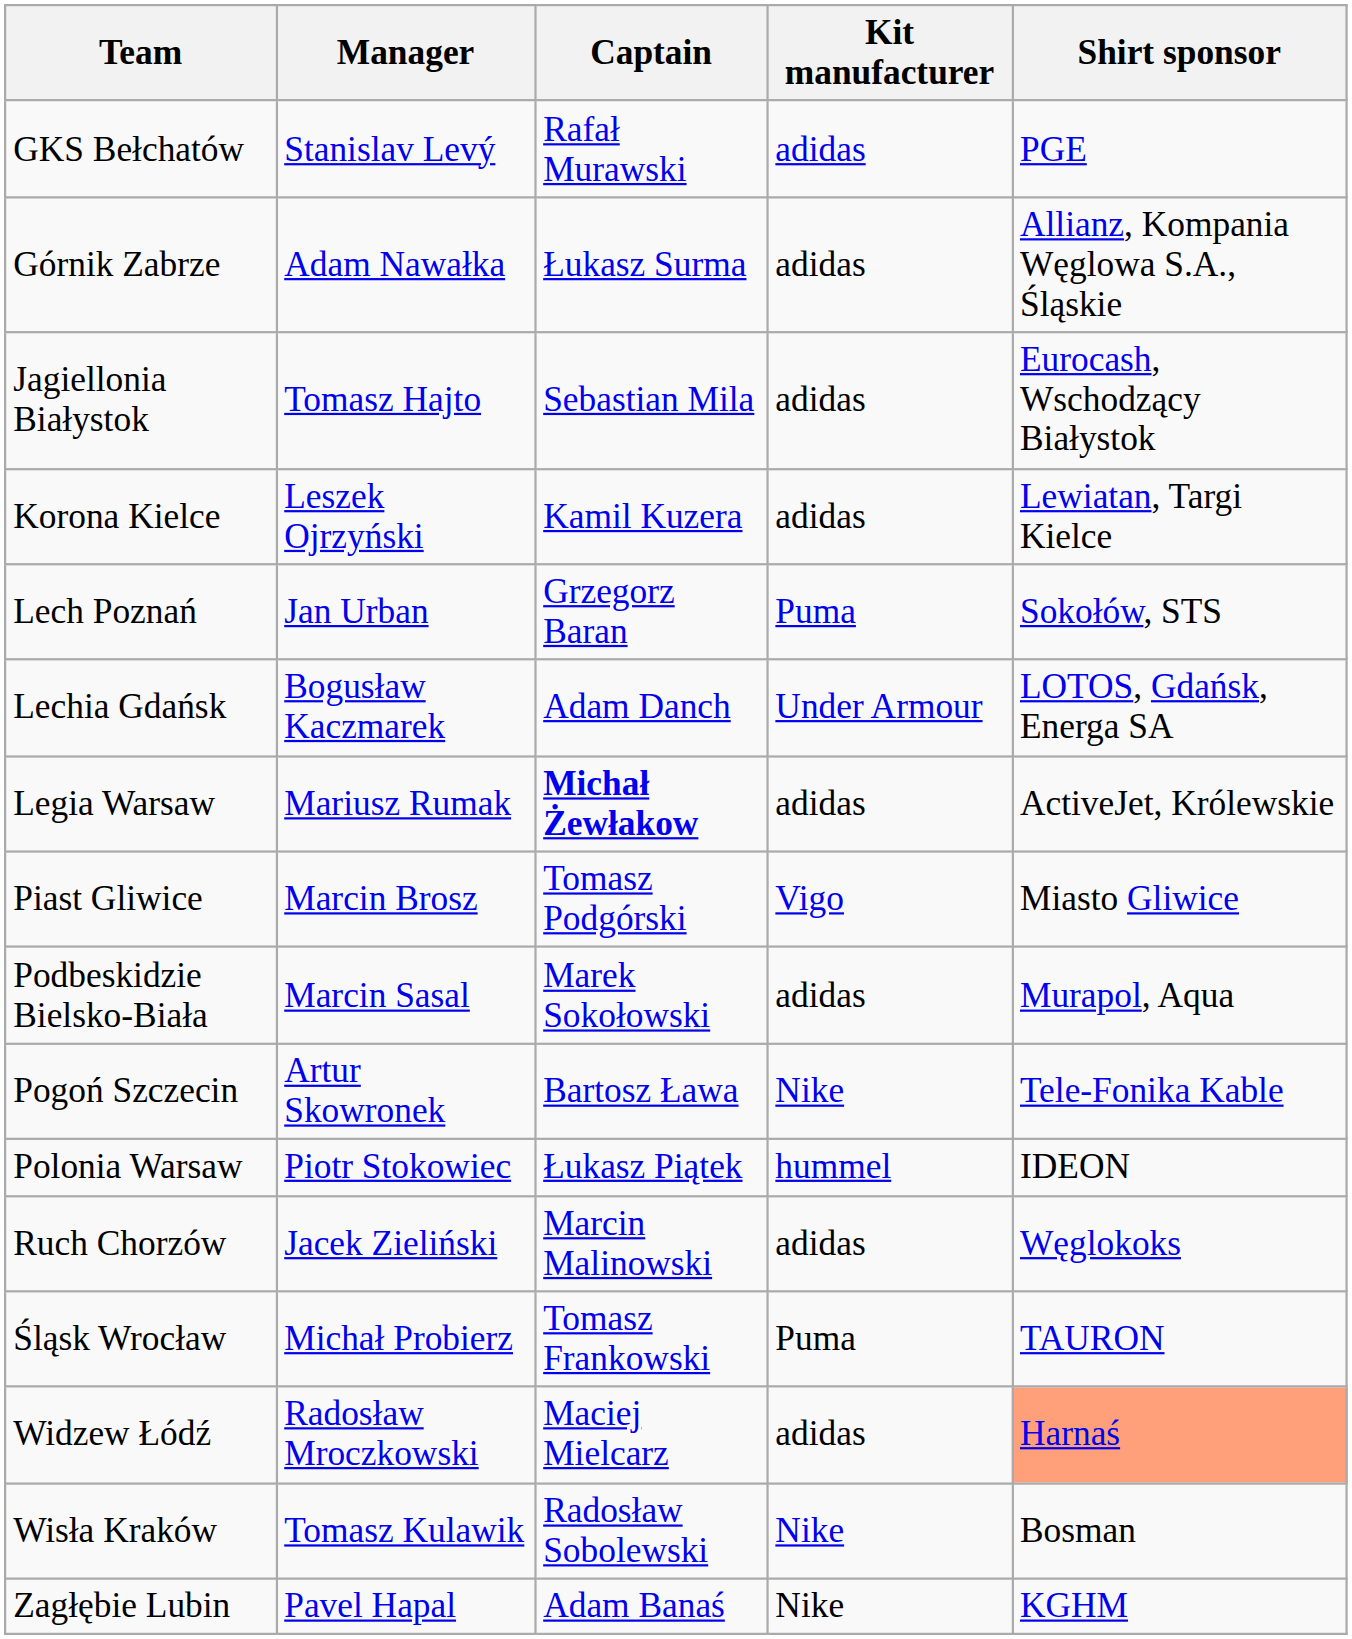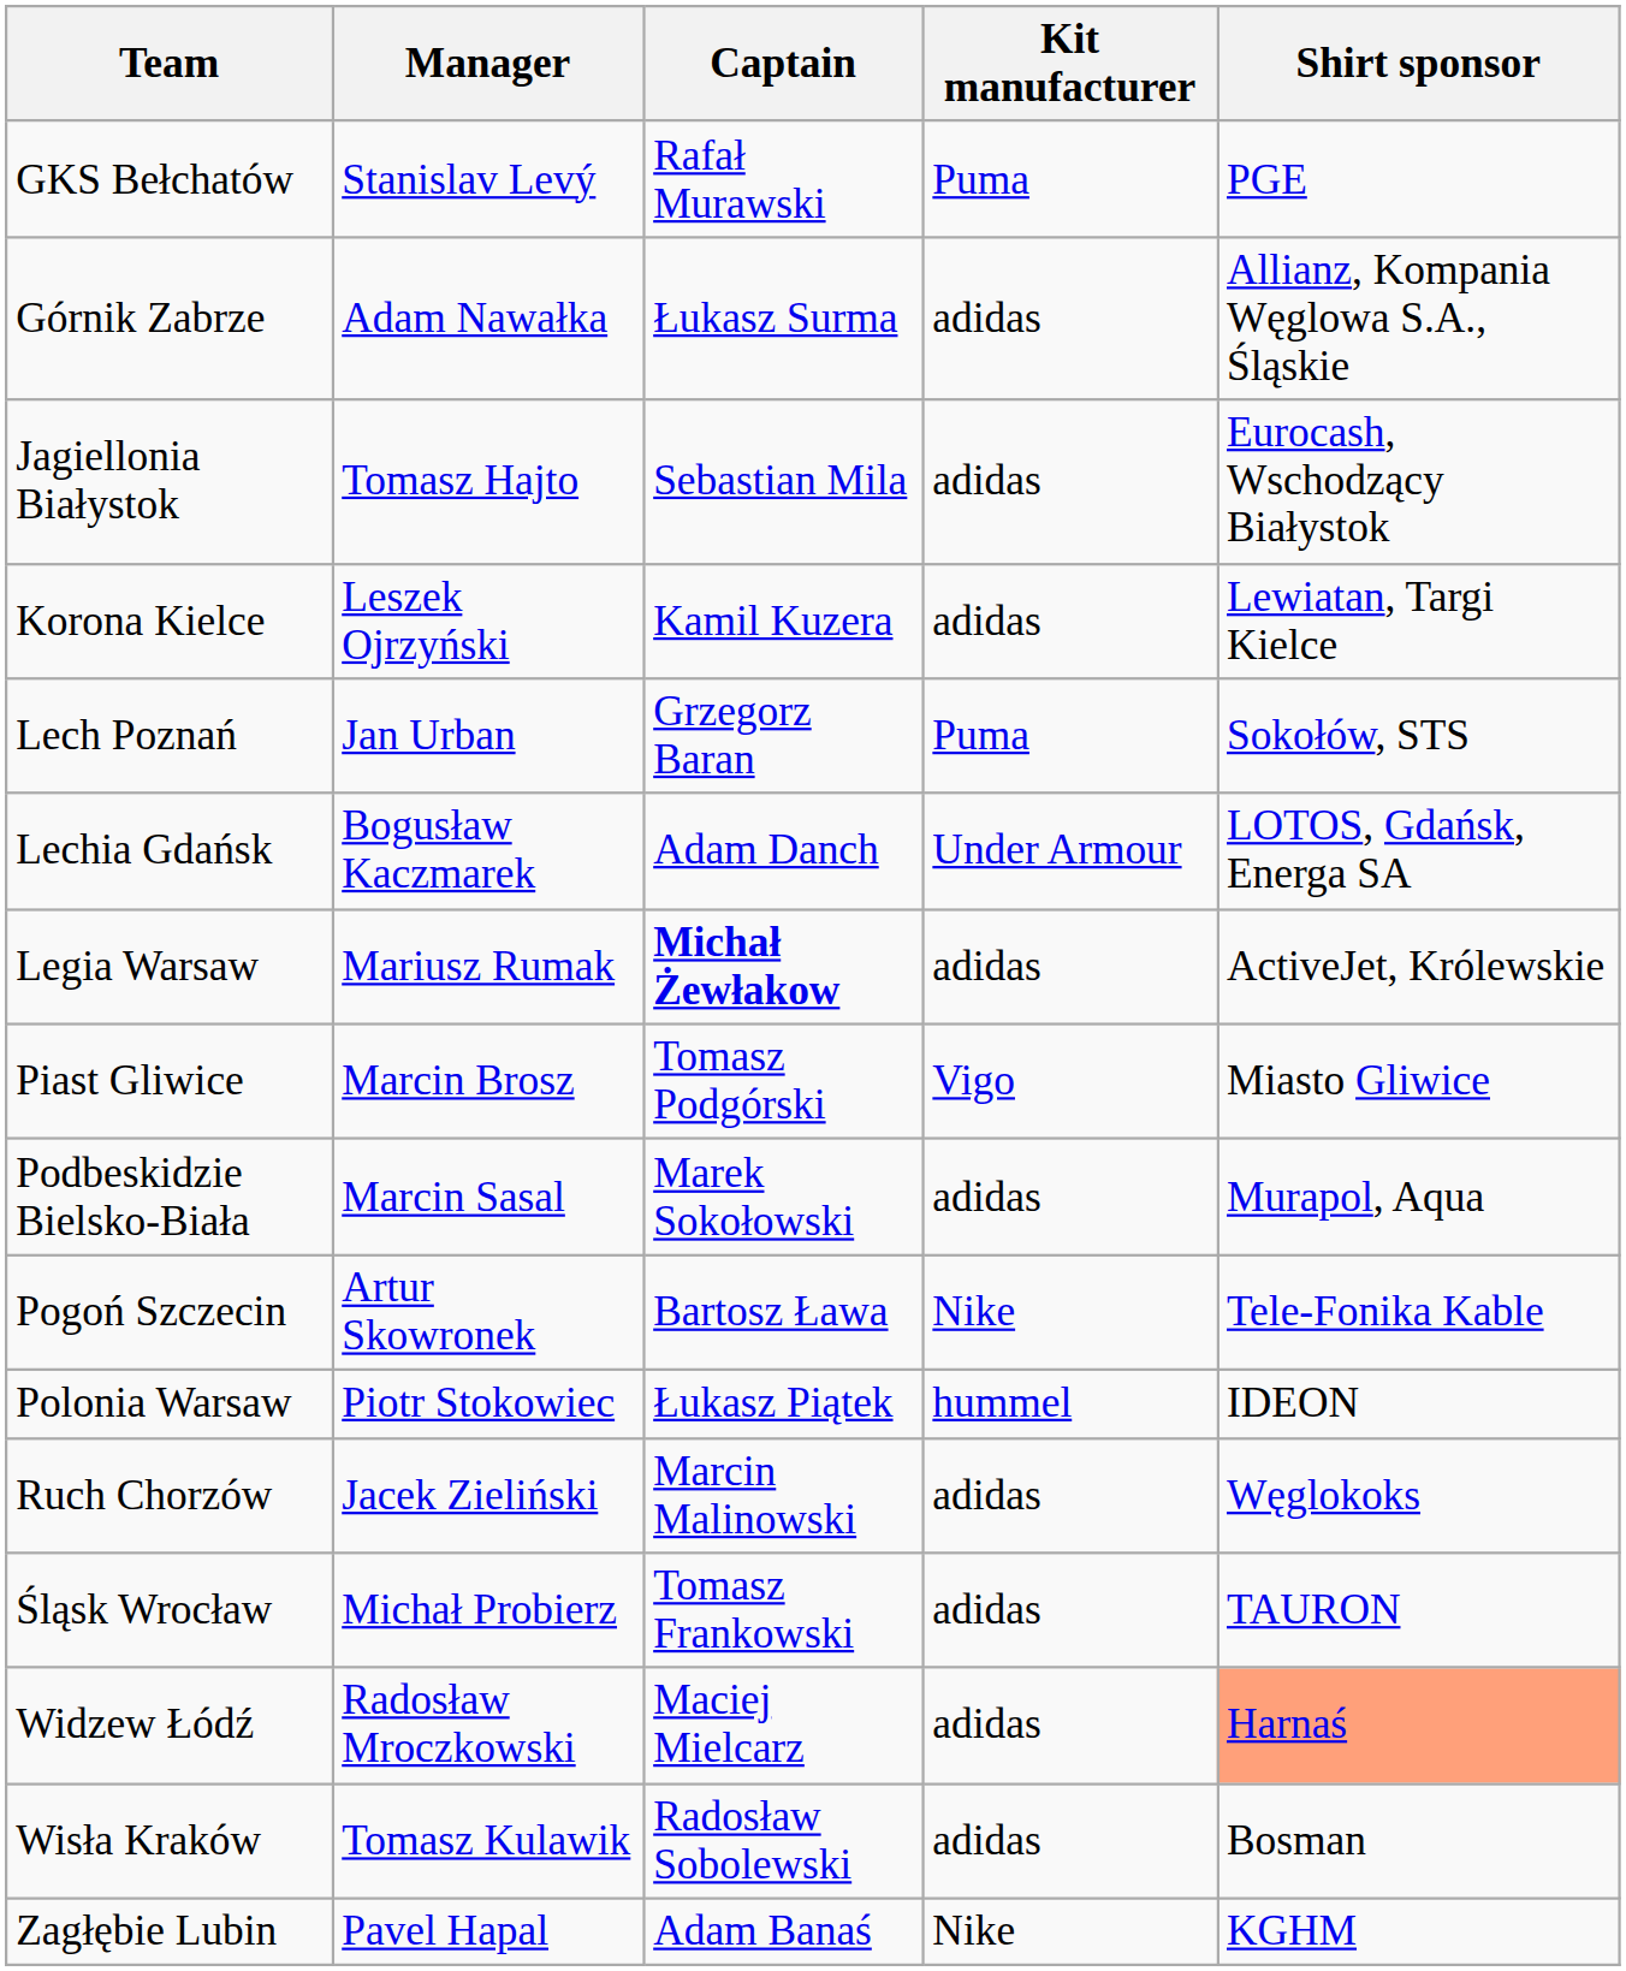 <table class="wikitable sortable" style="text-align: left;">
 <tr>
 <th>Team</th>
 <th>Manager</th>
 <th>Captain</th>
 <th>Kit manufacturer</th>
 <th>Shirt sponsor</th>
 </tr>
 <tr>
 <td>GKS Bełchatów</td>
 <td> <a href='#'>Stanislav Levý</a></td>
 <td> <a href='#'>Rafał Murawski</a></td>
-<td><a href='#'>adidas</a></td>
+<td><a href='#'>Puma</a></td>
 <td><a href='#'>PGE</a></td>
 </tr>
 <tr>
 <td>Górnik Zabrze</td>
 <td> <a href='#'>Adam Nawałka</a></td>
 <td> <a href='#'>Łukasz Surma</a></td>
 <td>adidas</td>
 <td><a href='#'>Allianz</a>, Kompania Węglowa S.A., Śląskie </td>
 </tr>
 <tr>
 <td>Jagiellonia Białystok</td>
 <td> <a href='#'>Tomasz Hajto</a></td>
 <td> <a href='#'>Sebastian Mila</a></td>
 <td>adidas</td>
 <td><a href='#'>Eurocash</a>, Wschodzący Białystok</td>
 </tr>
 <tr>
 <td>Korona Kielce</td>
 <td> <a href='#'>Leszek Ojrzyński</a></td>
 <td> <a href='#'>Kamil Kuzera</a></td>
 <td>adidas</td>
 <td><a href='#'>Lewiatan</a>, Targi Kielce</td>
 </tr>
 <tr>
 <td>Lech Poznań</td>
 <td> <a href='#'>Jan Urban</a></td>
 <td> <a href='#'>Grzegorz Baran</a></td>
 <td><a href='#'>Puma</a></td>
 <td><a href='#'>Sokołów</a>, STS </td>
 </tr>
 <tr>
 <td>Lechia Gdańsk</td>
 <td> <a href='#'>Bogusław Kaczmarek</a></td>
 <td> <a href='#'>Adam Danch</a></td>
 <td><a href='#'>Under Armour</a></td>
 <td><a href='#'>LOTOS</a>, <a href='#'>Gdańsk</a>, Energa SA</td>
 </tr>
 <tr>
 <td>Legia Warsaw</td>
 <td> <a href='#'>Mariusz Rumak</a></td>
 <td><strong> <a href='#'>Michał Żewłakow</a></strong></td>
 <td>adidas</td>
 <td>ActiveJet, Królewskie</td>
 </tr>
 <tr>
 <td>Piast Gliwice</td>
 <td> <a href='#'>Marcin Brosz</a></td>
 <td> <a href='#'>Tomasz Podgórski</a></td>
 <td><a href='#'>Vigo</a></td>
 <td>Miasto <a href='#'>Gliwice</a></td>
 </tr>
 <tr>
 <td>Podbeskidzie Bielsko-Biała</td>
 <td> <a href='#'>Marcin Sasal</a></td>
 <td> <a href='#'>Marek Sokołowski</a></td>
 <td>adidas</td>
 <td><a href='#'>Murapol</a>, Aqua</td>
 </tr>
 <tr>
 <td>Pogoń Szczecin</td>
 <td> <a href='#'>Artur Skowronek</a></td>
 <td>  <a href='#'>Bartosz Ława</a></td>
 <td><a href='#'>Nike</a></td>
 <td><a href='#'>Tele-Fonika Kable</a></td>
 </tr>
 <tr>
 <td>Polonia Warsaw</td>
 <td> <a href='#'>Piotr Stokowiec</a></td>
 <td> <a href='#'>Łukasz Piątek</a></td>
 <td><a href='#'>hummel</a></td>
 <td>IDEON</td>
 </tr>
 <tr>
 <td>Ruch Chorzów</td>
 <td> <a href='#'>Jacek Zieliński</a></td>
 <td> <a href='#'>Marcin Malinowski</a></td>
 <td>adidas</td>
 <td><a href='#'>Węglokoks</a></td>
 </tr>
 <tr>
 <td>Śląsk Wrocław</td>
 <td> <a href='#'>Michał Probierz</a></td>
 <td> <a href='#'>Tomasz Frankowski</a></td>
-<td>Puma</td>
+<td>adidas</td>
 <td><a href='#'>TAURON</a></td>
 </tr>
 <tr>
 <td>Widzew Łódź</td>
 <td> <a href='#'>Radosław Mroczkowski</a></td>
 <td> <a href='#'>Maciej Mielcarz</a></td>
 <td>adidas</td>
 <td style="background: lightsalmon;"><a href='#'>Harnaś</a></td>
 </tr>
 <tr>
 <td>Wisła Kraków</td>
 <td> <a href='#'>Tomasz Kulawik</a></td>
 <td> <a href='#'>Radosław Sobolewski</a></td>
-<td><a href='#'>Nike</a></td>
+<td>adidas</td>
 <td>Bosman</td>
 </tr>
 <tr>
 <td>Zagłębie Lubin</td>
 <td> <a href='#'>Pavel Hapal</a></td>
 <td> <a href='#'>Adam Banaś</a></td>
 <td>Nike</td>
 <td><a href='#'>KGHM</a></td>
 </tr>
 </table>
